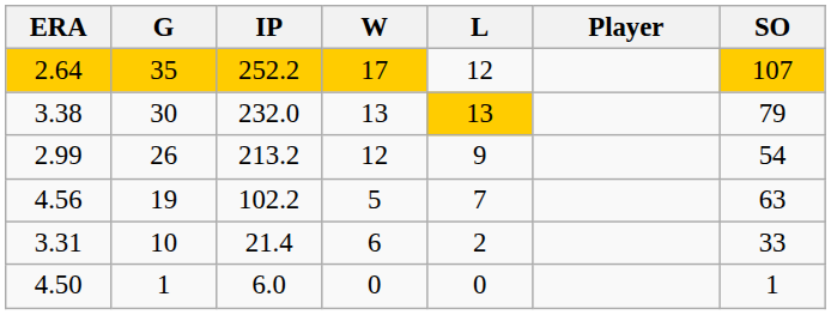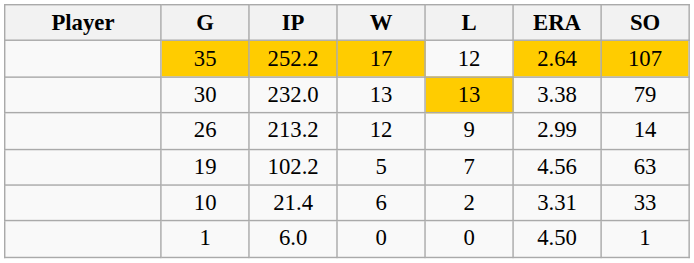 <table class="wikitable sortable">
 <tr>
-<th bgcolor="#DDDDFF" width="9%">ERA</th>
+<th bgcolor="#DDDDFF" width="16%">Player</th>
 <th bgcolor="#DDDDFF" width="9%">G</th>
 <th bgcolor="#DDDDFF" width="9%">IP</th>
 <th bgcolor="#DDDDFF" width="9%">W</th>
 <th bgcolor="#DDDDFF" width="9%">L</th>
-<th bgcolor="#DDDDFF" width="16%">Player</th>
+<th bgcolor="#DDDDFF" width="9%">ERA</th>
 <th bgcolor="#DDDDFF" width="9%">SO</th>
 </tr>
 <tr align="center">
-<td bgcolor="#FFCC00">2.64</td>
+<td></td>
 <td bgcolor="#FFCC00">35</td>
 <td bgcolor="#FFCC00">252.2</td>
 <td bgcolor="#FFCC00">17</td>
 <td>12</td>
-<td></td>
+<td bgcolor="#FFCC00">2.64</td>
 <td bgcolor="#FFCC00">107</td>
 </tr>
 <tr align="center">
-<td>3.38</td>
+<td></td>
 <td>30</td>
 <td>232.0</td>
 <td>13</td>
 <td bgcolor="#FFCC00">13</td>
-<td></td>
+<td>3.38</td>
 <td>79</td>
 </tr>
 <tr align="center">
-<td>2.99</td>
+<td></td>
 <td>26</td>
 <td>213.2</td>
 <td>12</td>
 <td>9</td>
-<td></td>
-<td>54</td>
+<td>2.99</td>
+<td>14</td>
 </tr>
 <tr align="center">
-<td>4.56</td>
+<td></td>
 <td>19</td>
 <td>102.2</td>
 <td>5</td>
 <td>7</td>
-<td></td>
+<td>4.56</td>
 <td>63</td>
 </tr>
 <tr align="center">
-<td>3.31</td>
+<td></td>
 <td>10</td>
 <td>21.4</td>
 <td>6</td>
 <td>2</td>
-<td></td>
+<td>3.31</td>
 <td>33</td>
 </tr>
 <tr align="center">
-<td>4.50</td>
+<td></td>
 <td>1</td>
 <td>6.0</td>
 <td>0</td>
 <td>0</td>
-<td></td>
+<td>4.50</td>
 <td>1</td>
 </tr>
 </table>
